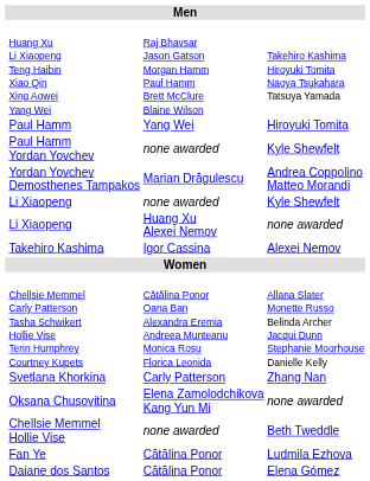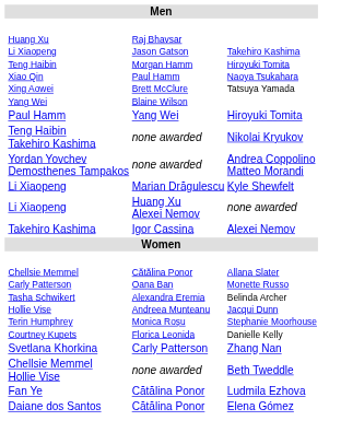 <table>
 <tr style="background:#dfdfdf;">
 <td colspan="4" style="text-align:center;"><strong>Men</strong></td>
 </tr>
 <tr>
 <th scope=row style="text-align:left"><br></th>
 <td><br><small><a href='#'>Huang Xu</a><br><a href='#'>Li Xiaopeng</a><br><a href='#'>Teng Haibin</a><br><a href='#'>Xiao Qin</a><br><a href='#'>Xing Aowei</a><br><a href='#'>Yang Wei</a></small></td>
 <td><br><small><a href='#'>Raj Bhavsar</a><br><a href='#'>Jason Gatson</a><br><a href='#'>Morgan Hamm</a><br><a href='#'>Paul Hamm</a><br><a href='#'>Brett McClure</a><br><a href='#'>Blaine Wilson</a></small></td>
 <td><br><small><a href='#'>Takehiro Kashima</a><br><a href='#'>Hiroyuki Tomita</a><br><a href='#'>Naoya Tsukahara</a><br>Tatsuya Yamada</small></td>
 </tr>
 <tr>
 <th scope=row style="text-align:left"><br></th>
 <td> <a href='#'>Paul Hamm</a></td>
 <td> <a href='#'>Yang Wei</a></td>
 <td> <a href='#'>Hiroyuki Tomita</a></td>
 </tr>
 <tr>
 <th scope=row style="text-align:left"><br></th>
-<td> <a href='#'>Paul Hamm</a><br> <a href='#'>Yordan Yovchev</a></td>
+<td> <a href='#'>Teng Haibin</a><br> <a href='#'>Takehiro Kashima</a></td>
 <td><em>none awarded</em></td>
-<td> <a href='#'>Kyle Shewfelt</a></td>
+<td> <a href='#'>Nikolai Kryukov</a></td>
 </tr>
 <tr>
 <th scope=row style="text-align:left"><br></th>
 <td> <a href='#'>Yordan Yovchev</a><br> <a href='#'>Demosthenes Tampakos</a></td>
-<td> <a href='#'>Marian Drăgulescu</a></td>
+<td><em>none awarded</em></td>
 <td> <a href='#'>Andrea Coppolino</a><br> <a href='#'>Matteo Morandi</a></td>
 </tr>
 <tr>
 <th scope=row style="text-align:left"><br></th>
 <td> <a href='#'>Li Xiaopeng</a></td>
-<td><em>none awarded</em></td>
+<td> <a href='#'>Marian Drăgulescu</a></td>
 <td> <a href='#'>Kyle Shewfelt</a></td>
 </tr>
 <tr>
 <th scope=row style="text-align:left"><br></th>
 <td> <a href='#'>Li Xiaopeng</a></td>
 <td> <a href='#'>Huang Xu</a><br> <a href='#'>Alexei Nemov</a></td>
 <td><em>none awarded</em></td>
 </tr>
 <tr>
 <th scope=row style="text-align:left"><br></th>
 <td> <a href='#'>Takehiro Kashima</a></td>
 <td> <a href='#'>Igor Cassina</a></td>
 <td> <a href='#'>Alexei Nemov</a></td>
 </tr>
 <tr style="background:#dfdfdf;">
 <td colspan="4" style="text-align:center;"><strong>Women</strong></td>
 </tr>
 <tr>
 <th scope=row style="text-align:left"><br></th>
 <td><br><small><a href='#'>Chellsie Memmel</a><br><a href='#'>Carly Patterson</a><br><a href='#'>Tasha Schwikert</a><br><a href='#'>Hollie Vise</a><br><a href='#'>Terin Humphrey</a><br><a href='#'>Courtney Kupets</a></small></td>
 <td><br><small><a href='#'>Cătălina Ponor</a><br><a href='#'>Oana Ban</a><br><a href='#'>Alexandra Eremia</a><br><a href='#'>Andreea Munteanu</a><br><a href='#'>Monica Roșu</a><br><a href='#'>Florica Leonida</a></small></td>
 <td><br><small><a href='#'>Allana Slater</a><br><a href='#'>Monette Russo</a><br>Belinda Archer<br><a href='#'>Jacqui Dunn</a><br><a href='#'>Stephanie Moorhouse</a><br>Danielle Kelly</small></td>
 </tr>
 <tr>
 <th scope=row style="text-align:left"><br></th>
 <td> <a href='#'>Svetlana Khorkina</a></td>
 <td> <a href='#'>Carly Patterson</a></td>
 <td> <a href='#'>Zhang Nan</a></td>
 </tr>
 <tr>
 <th scope=row style="text-align:left"><br></th>
-<td> <a href='#'>Oksana Chusovitina</a></td>
-<td> <a href='#'>Elena Zamolodchikova</a><br> <a href='#'>Kang Yun Mi</a></td>
-<td><em>none awarded</em></td>
-</tr>
-<tr>
-<th scope=row style="text-align:left"><br></th>
 <td> <a href='#'>Chellsie Memmel</a><br> <a href='#'>Hollie Vise</a></td>
 <td><em>none awarded</em></td>
 <td> <a href='#'>Beth Tweddle</a></td>
 </tr>
 <tr>
 <th scope=row style="text-align:left"><br></th>
 <td> <a href='#'>Fan Ye</a></td>
 <td> <a href='#'>Cătălina Ponor</a></td>
 <td> <a href='#'>Ludmila Ezhova</a></td>
 </tr>
 <tr>
 <th scope=row style="text-align:left"><br></th>
 <td> <a href='#'>Daiane dos Santos</a></td>
 <td> <a href='#'>Cătălina Ponor</a></td>
 <td> <a href='#'>Elena Gómez</a></td>
 </tr>
 </table>
